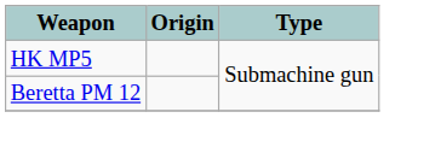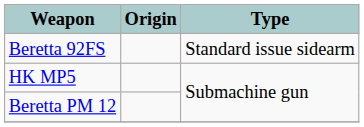 <table class="wikitable">
 <tr>
 <th style="text-align:center; background:#acc;">Weapon</th>
 <th style="text-align: center; background:#acc;">Origin</th>
 <th style="text-align:l center; background:#acc;">Type</th>
+</tr>
+<tr>
+<td><a href='#'>Beretta 92FS</a></td>
+<td></td>
+<td>Standard issue sidearm</td>
 </tr>
 <tr>
 <td><a href='#'>HK MP5</a></td>
 <td></td>
 <td rowspan="2">Submachine gun</td>
 </tr>
 <tr>
 <td><a href='#'>Beretta PM 12</a></td>
 <td></td>
 </tr>
 <tr>
 </tr>
 </table>
